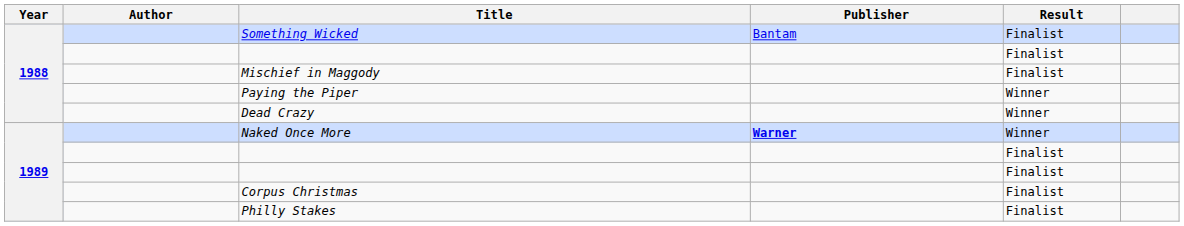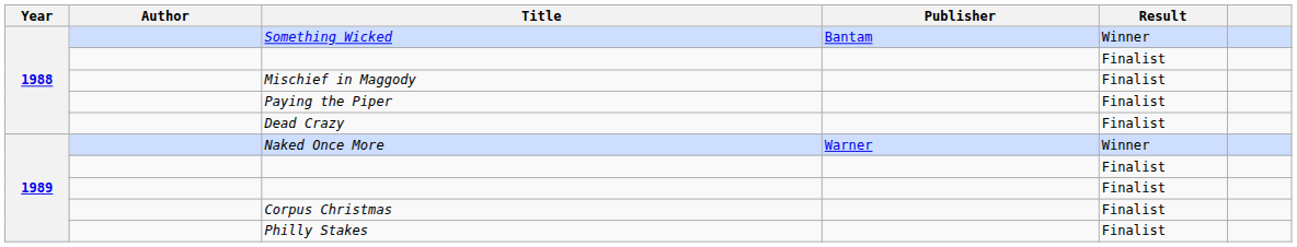 <table class="wikitable sortable mw-collapsible" style="width:100%">
 <tr>
 <th scope="col" width="5%">Year</th>
 <th>Author</th>
 <th>Title</th>
 <th>Publisher</th>
 <th scope="col" width="10%">Result</th>
 <th scope="col" width="5%"></th>
 </tr>
 <tr style="background:#cddeff">
 <th rowspan="5"><a href='#'>1988</a></th>
 <td></td>
 <td><em><a href='#'>Something Wicked</a></em></td>
 <td><a href='#'>Bantam</a></td>
-<td>Finalist</td>
+<td>Winner</td>
 <td></td>
 </tr>
 <tr>
 <td></td>
 <td><em></em></td>
 <td></td>
 <td>Finalist</td>
 <td></td>
 </tr>
 <tr>
 <td></td>
 <td><em>Mischief in Maggody</em></td>
 <td></td>
 <td>Finalist</td>
 <td></td>
 </tr>
 <tr>
 <td></td>
 <td><em>Paying the Piper</em></td>
 <td></td>
-<td>Winner</td>
+<td>Finalist</td>
 <td></td>
 </tr>
 <tr>
 <td></td>
 <td><em>Dead Crazy</em></td>
 <td></td>
-<td>Winner</td>
+<td>Finalist</td>
 <td></td>
 </tr>
 <tr style="background:#cddeff">
 <th rowspan="5"><a href='#'>1989</a></th>
 <td></td>
 <td><em>Naked Once More</em></td>
-<td><strong><a href='#'>Warner</a></strong></td>
+<td><a href='#'>Warner</a></td>
 <td>Winner</td>
 <td></td>
 </tr>
 <tr>
 <td></td>
 <td><em></em></td>
 <td></td>
 <td>Finalist</td>
 <td></td>
 </tr>
 <tr>
 <td></td>
 <td><em></em></td>
 <td></td>
 <td>Finalist</td>
 <td></td>
 </tr>
 <tr>
 <td></td>
 <td><em>Corpus Christmas</em></td>
 <td></td>
 <td>Finalist</td>
 <td></td>
 </tr>
 <tr>
 <td></td>
 <td><em>Philly Stakes</em></td>
 <td></td>
 <td>Finalist</td>
 <td></td>
 </tr>
 </table>
